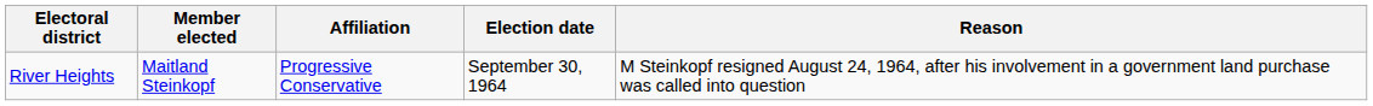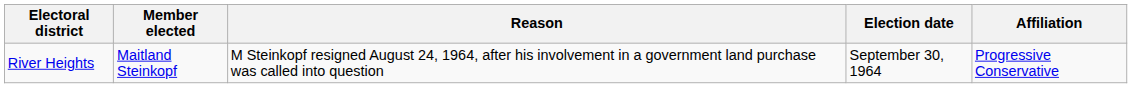 <table class="wikitable sortable">
 <tr>
 <th>Electoral district</th>
 <th>Member elected</th>
+<th>Reason</th>
+<th>Election date</th>
 <th>Affiliation</th>
-<th>Election date</th>
-<th>Reason</th>
 </tr>
 <tr>
 <td><a href='#'>River Heights</a></td>
 <td><a href='#'>Maitland Steinkopf</a></td>
+<td>M Steinkopf resigned August 24, 1964, after his involvement in a government land purchase was called into question</td>
+<td>September 30, 1964</td>
 <td><a href='#'>Progressive Conservative</a></td>
-<td>September 30, 1964</td>
-<td>M Steinkopf resigned August 24, 1964, after his involvement in a government land purchase was called into question</td>
 </tr>
 </table>
